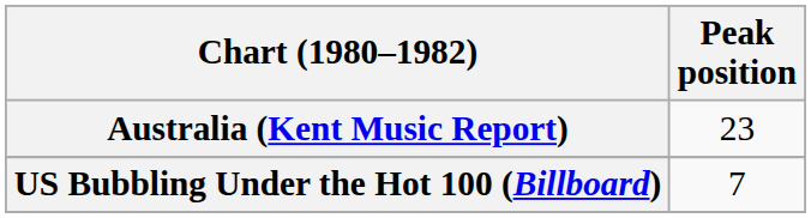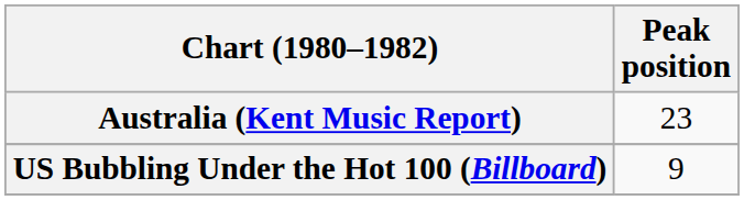 <table class="wikitable plainrowheaders sortable" border="1">
 <tr>
 <th scope="col">Chart (1980–1982)</th>
 <th scope="col">Peak<br>position</th>
 </tr>
 <tr>
 <th scope="row">Australia (<a href='#'>Kent Music Report</a>)</th>
 <td style="text-align:center;">23</td>
 </tr>
 <tr>
 </tr>
 <tr>
 </tr>
 <tr>
 </tr>
 <tr>
 </tr>
 <tr>
 </tr>
 <tr>
 <th scope="row">US Bubbling Under the Hot 100 (<em><a href='#'>Billboard</a></em>)</th>
-<td style="text-align:center;">7</td>
+<td style="text-align:center;">9</td>
 </tr>
 <tr>
 </tr>
 </table>
